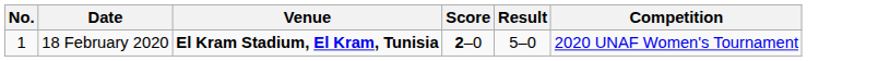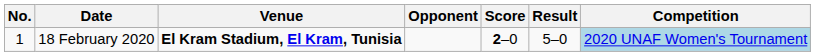 <table class="wikitable sortable">
 <tr>
 <th scope="col">No.</th>
 <th scope="col">Date</th>
 <th scope="col">Venue</th>
+<th scope="col">Opponent</th>
 <th scope="col">Score</th>
 <th scope="col">Result</th>
 <th scope="col">Competition</th>
 </tr>
 <tr>
 <td align="center">1</td>
 <td>18 February 2020</td>
 <td><strong>El Kram Stadium, <a href='#'>El Kram</a>, Tunisia</strong></td>
+<td></td>
 <td align="center"><strong>2</strong>–0</td>
 <td align="center">5–0</td>
-<td><a href='#'>2020 UNAF Women's Tournament</a></td>
+<td style="background: lightblue;"><a href='#'>2020 UNAF Women's Tournament</a></td>
 </tr>
 </table>
